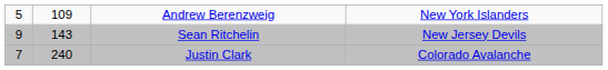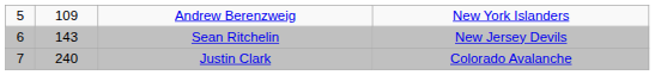 <table class="wikitable" width="60%">
 <tr align="center" bgcolor="">
 <td>5</td>
 <td>109</td>
 <td><a href='#'>Andrew Berenzweig</a></td>
 <td><a href='#'>New York Islanders</a></td>
 </tr>
 <tr align="center" bgcolor="C0C0C0">
-<td>9</td>
+<td>6</td>
 <td>143</td>
 <td><a href='#'>Sean Ritchelin</a></td>
 <td><a href='#'>New Jersey Devils</a></td>
 </tr>
 <tr align="center" bgcolor="C0C0C0">
 <td>7</td>
 <td>240</td>
 <td><a href='#'>Justin Clark</a></td>
 <td><a href='#'>Colorado Avalanche</a></td>
 </tr>
 </table>
